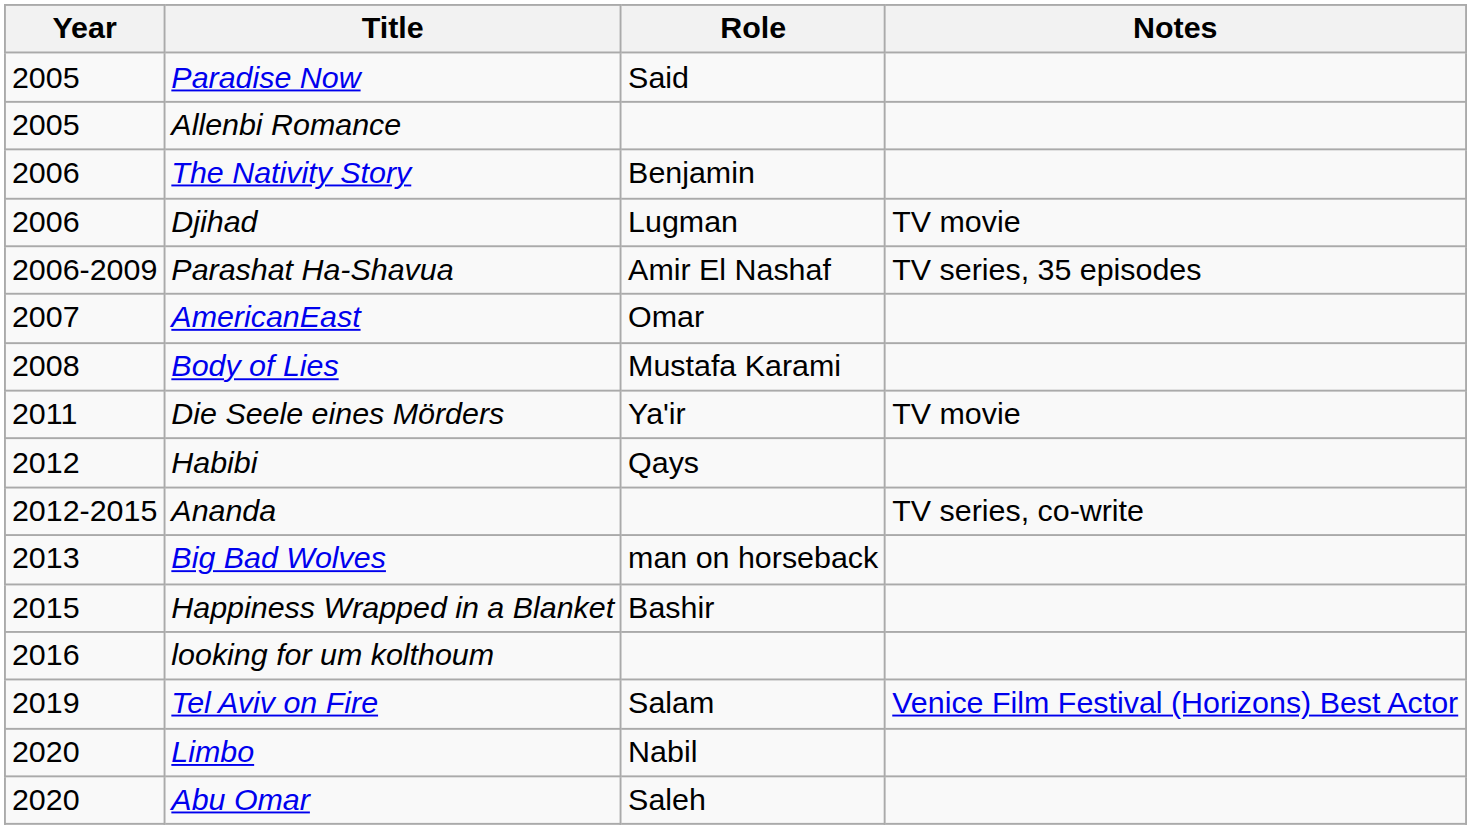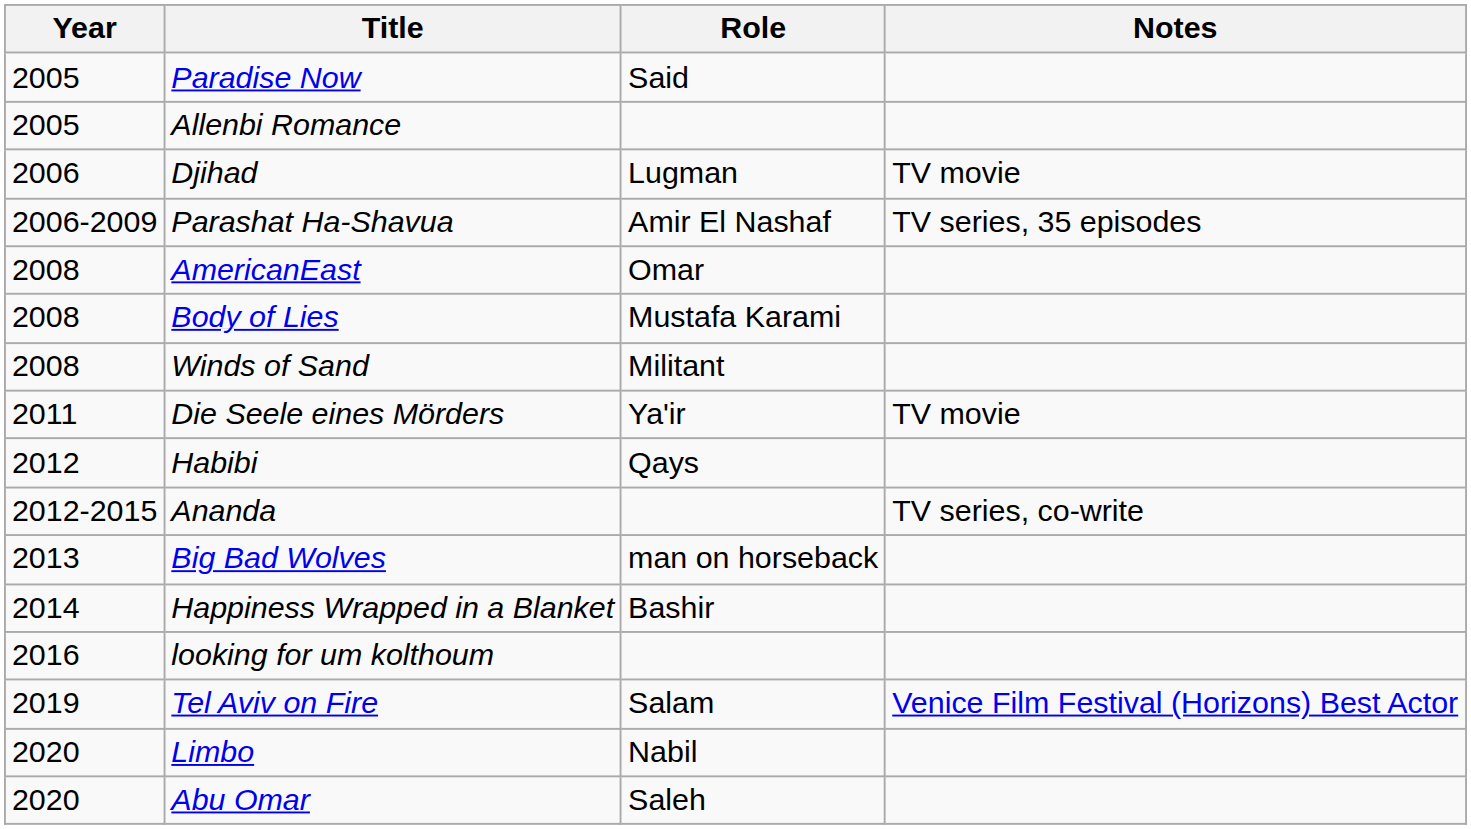 <table class="wikitable sortable">
 <tr>
 <th>Year</th>
 <th>Title</th>
 <th>Role</th>
 <th class="unsortable">Notes</th>
 </tr>
 <tr>
 <td>2005</td>
 <td><em><a href='#'>Paradise Now</a></em></td>
 <td>Said</td>
 <td></td>
 </tr>
 <tr>
 <td>2005</td>
 <td><em>Allenbi Romance</em></td>
 <td></td>
 <td></td>
 </tr>
 <tr>
 <td>2006</td>
-<td><em><a href='#'>The Nativity Story</a></em></td>
-<td>Benjamin</td>
-<td></td>
-</tr>
-<tr>
-<td>2006</td>
 <td><em>Djihad</em></td>
 <td>Lugman</td>
 <td>TV movie</td>
 </tr>
 <tr>
 <td>2006-2009</td>
 <td><em>Parashat Ha-Shavua</em></td>
 <td>Amir El Nashaf</td>
 <td>TV series, 35 episodes</td>
 </tr>
 <tr>
-<td>2007</td>
+<td>2008</td>
 <td><em><a href='#'>AmericanEast</a></em></td>
 <td>Omar</td>
 <td></td>
 </tr>
 <tr>
 <td>2008</td>
 <td><em><a href='#'>Body of Lies</a></em></td>
 <td>Mustafa Karami</td>
+<td></td>
+</tr>
+<tr>
+<td>2008</td>
+<td><em>Winds of Sand</em></td>
+<td>Militant</td>
 <td></td>
 </tr>
 <tr>
 <td>2011</td>
 <td><em>Die Seele eines Mörders</em></td>
 <td>Ya'ir</td>
 <td>TV movie</td>
 </tr>
 <tr>
 <td>2012</td>
 <td><em>Habibi</em></td>
 <td>Qays</td>
 <td></td>
 </tr>
 <tr>
 <td>2012-2015</td>
 <td><em>Ananda</em></td>
 <td></td>
 <td>TV series, co-write</td>
 </tr>
 <tr>
 <td>2013</td>
 <td><em><a href='#'>Big Bad Wolves</a></em></td>
 <td>man on horseback</td>
 <td></td>
 </tr>
 <tr>
-<td>2015</td>
+<td>2014</td>
 <td><em>Happiness Wrapped in a Blanket</em></td>
 <td>Bashir</td>
 <td></td>
 </tr>
 <tr>
 <td>2016</td>
 <td><em>looking for um kolthoum</em></td>
 <td></td>
 <td></td>
 </tr>
 <tr>
 <td>2019</td>
 <td><em><a href='#'>Tel Aviv on Fire</a></em></td>
 <td>Salam</td>
 <td><a href='#'>Venice Film Festival (Horizons) Best Actor</a></td>
 </tr>
 <tr>
 <td>2020</td>
 <td><em><a href='#'>Limbo</a></em></td>
 <td>Nabil</td>
 <td></td>
 </tr>
 <tr>
 <td>2020</td>
 <td><em><a href='#'>Abu Omar</a></em></td>
 <td>Saleh</td>
 <td></td>
 </tr>
 </table>
